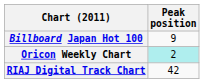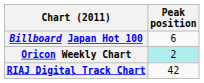 <table class="wikitable plainrowheaders sortable" style="text-align:center;" border="1">
 <tr>
 <th scope="col">Chart (2011)</th>
 <th scope="col">Peak<br>position</th>
 </tr>
 <tr>
 <th scope="row"><em><a href='#'>Billboard</a></em> <a href='#'>Japan Hot 100</a></th>
-<td>9</td>
+<td>6</td>
 </tr>
 <tr>
 <th scope="row"><a href='#'>Oricon</a> Weekly Chart</th>
 <td style="background: paleturquoise;">2</td>
 </tr>
 <tr>
 <th scope="row"><a href='#'>RIAJ Digital Track Chart</a></th>
 <td>42</td>
 </tr>
 </table>
